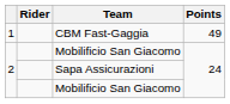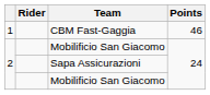 <table class="wikitable">
 <tr>
 <th></th>
 <th>Rider</th>
 <th>Team</th>
 <th>Points</th>
 </tr>
 <tr>
 <td>1</td>
 <td></td>
 <td>CBM Fast-Gaggia</td>
-<td align=right>49</td>
+<td align=right>46</td>
 </tr>
 <tr>
 <td rowspan="3">2</td>
 <td></td>
 <td>Mobilificio San Giacomo</td>
 <td align=right rowspan="3">24</td>
 </tr>
 <tr>
 <td></td>
 <td>Sapa Assicurazioni</td>
 </tr>
 <tr>
 <td></td>
 <td>Mobilificio San Giacomo</td>
 </tr>
 </table>
